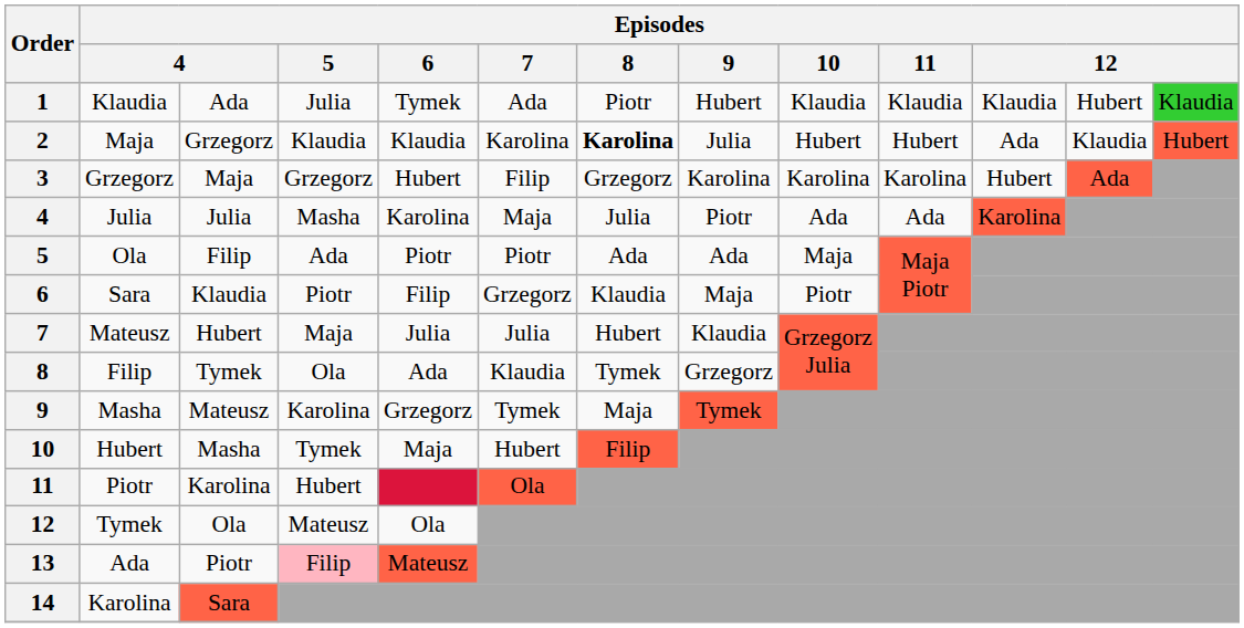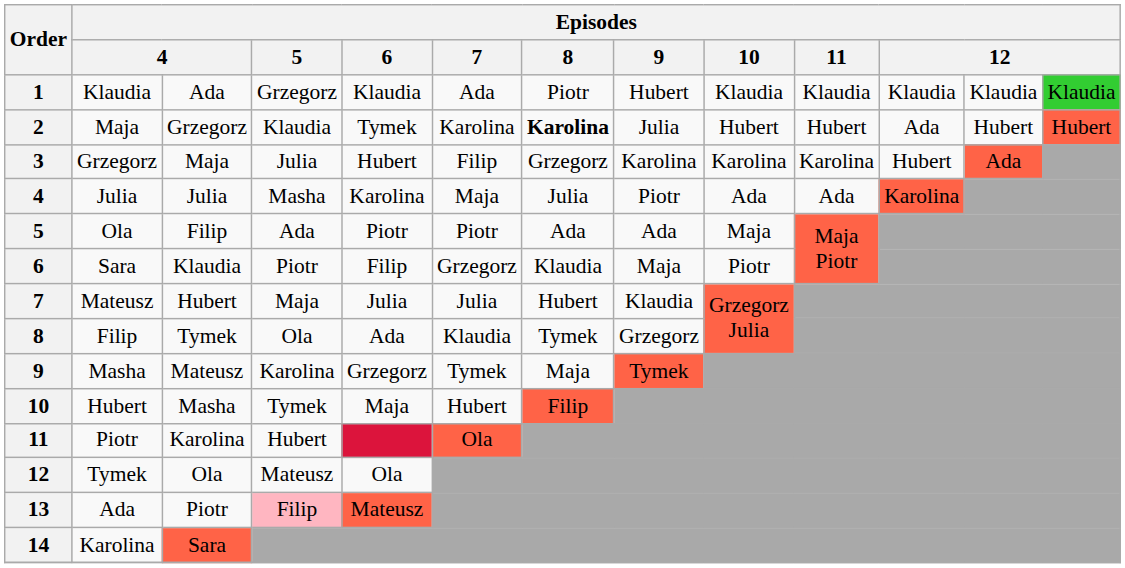 <table class="wikitable" style="text-align:center; font-size:92%">
 <tr>
 <th rowspan=2>Order</th>
 <th colspan="12">Episodes</th>
 </tr>
 <tr>
 <th colspan="2">4</th>
 <th>5</th>
 <th>6</th>
 <th>7</th>
 <th>8</th>
 <th>9</th>
 <th>10</th>
 <th>11</th>
 <th colspan="3">12</th>
 </tr>
 <tr>
 <th>1</th>
 <td>Klaudia</td>
 <td>Ada</td>
-<td>Julia</td>
-<td>Tymek</td>
+<td>Grzegorz</td>
+<td>Klaudia</td>
 <td>Ada</td>
 <td>Piotr</td>
 <td>Hubert</td>
 <td>Klaudia</td>
 <td>Klaudia</td>
 <td>Klaudia</td>
-<td>Hubert</td>
+<td>Klaudia</td>
 <td style="background:limegreen">Klaudia</td>
 </tr>
 <tr>
 <th>2</th>
 <td>Maja</td>
 <td>Grzegorz</td>
 <td>Klaudia</td>
-<td>Klaudia</td>
+<td>Tymek</td>
 <td>Karolina</td>
 <td><strong>Karolina</strong></td>
 <td>Julia</td>
 <td>Hubert</td>
 <td>Hubert</td>
 <td>Ada</td>
-<td>Klaudia</td>
+<td>Hubert</td>
 <td style="background:tomato;">Hubert</td>
 </tr>
 <tr>
 <th>3</th>
 <td>Grzegorz</td>
 <td>Maja</td>
-<td>Grzegorz</td>
+<td>Julia</td>
 <td>Hubert</td>
 <td>Filip</td>
 <td>Grzegorz</td>
 <td>Karolina</td>
 <td>Karolina</td>
 <td>Karolina</td>
 <td>Hubert</td>
 <td style="background:tomato;">Ada</td>
 <td colspan="16" style="background:darkgray;"></td>
 </tr>
 <tr>
 <th>4</th>
 <td>Julia</td>
 <td>Julia</td>
 <td>Masha</td>
 <td>Karolina</td>
 <td>Maja</td>
 <td>Julia</td>
 <td>Piotr</td>
 <td>Ada</td>
 <td>Ada</td>
 <td style="background:tomato;">Karolina</td>
 <td colspan="16" style="background:darkgray;"></td>
 </tr>
 <tr>
 <th>5</th>
 <td>Ola</td>
 <td>Filip</td>
 <td>Ada</td>
 <td>Piotr</td>
 <td>Piotr</td>
 <td>Ada</td>
 <td>Ada</td>
 <td>Maja</td>
 <td rowspan="2"style="background:tomato;">Maja<br>Piotr</td>
 <td colspan="16" style="background:darkgray;"></td>
 </tr>
 <tr>
 <th>6</th>
 <td>Sara</td>
 <td>Klaudia</td>
 <td>Piotr</td>
 <td>Filip</td>
 <td>Grzegorz</td>
 <td>Klaudia</td>
 <td>Maja</td>
 <td>Piotr</td>
 <td colspan="16" style="background:darkgray;"></td>
 </tr>
 <tr>
 <th>7</th>
 <td>Mateusz</td>
 <td>Hubert</td>
 <td>Maja</td>
 <td>Julia</td>
 <td>Julia</td>
 <td>Hubert</td>
 <td>Klaudia</td>
 <td rowspan="2"style="background:tomato;">Grzegorz<br>Julia</td>
 <td colspan="16" style="background:darkgray;"></td>
 </tr>
 <tr>
 <th>8</th>
 <td>Filip</td>
 <td>Tymek</td>
 <td>Ola</td>
 <td>Ada</td>
 <td>Klaudia</td>
 <td>Tymek</td>
 <td>Grzegorz</td>
 <td colspan="16" style="background:darkgray;"></td>
 </tr>
 <tr>
 <th>9</th>
 <td>Masha</td>
 <td>Mateusz</td>
 <td>Karolina</td>
 <td>Grzegorz</td>
 <td>Tymek</td>
 <td>Maja</td>
 <td style="background:tomato;">Tymek</td>
 <td colspan="16" style="background:darkgray;"></td>
 </tr>
 <tr>
 <th>10</th>
 <td>Hubert</td>
 <td>Masha</td>
 <td>Tymek</td>
 <td>Maja</td>
 <td>Hubert</td>
 <td style="background:tomato;">Filip</td>
 <td colspan="16" style="background:darkgray;"></td>
 </tr>
 <tr>
 <th>11</th>
 <td>Piotr</td>
 <td>Karolina</td>
 <td>Hubert</td>
 <td style="background:crimson;"></td>
 <td style="background:tomato;">Ola</td>
 <td colspan="16" style="background:darkgray;"></td>
 </tr>
 <tr>
 <th>12</th>
 <td>Tymek</td>
 <td>Ola</td>
 <td>Mateusz</td>
 <td>Ola</td>
 <td colspan="16" style="background:darkgray;"></td>
 </tr>
 <tr>
 <th>13</th>
 <td>Ada</td>
 <td>Piotr</td>
 <td style="background:lightpink;">Filip</td>
 <td style="background:tomato;">Mateusz</td>
 <td colspan="16" style="background:darkgray;"></td>
 </tr>
 <tr>
 <th>14</th>
 <td>Karolina</td>
 <td style="background:tomato;">Sara</td>
 <td colspan="16" style="background:darkgray;"></td>
 </tr>
 <tr>
 </tr>
 </table>
